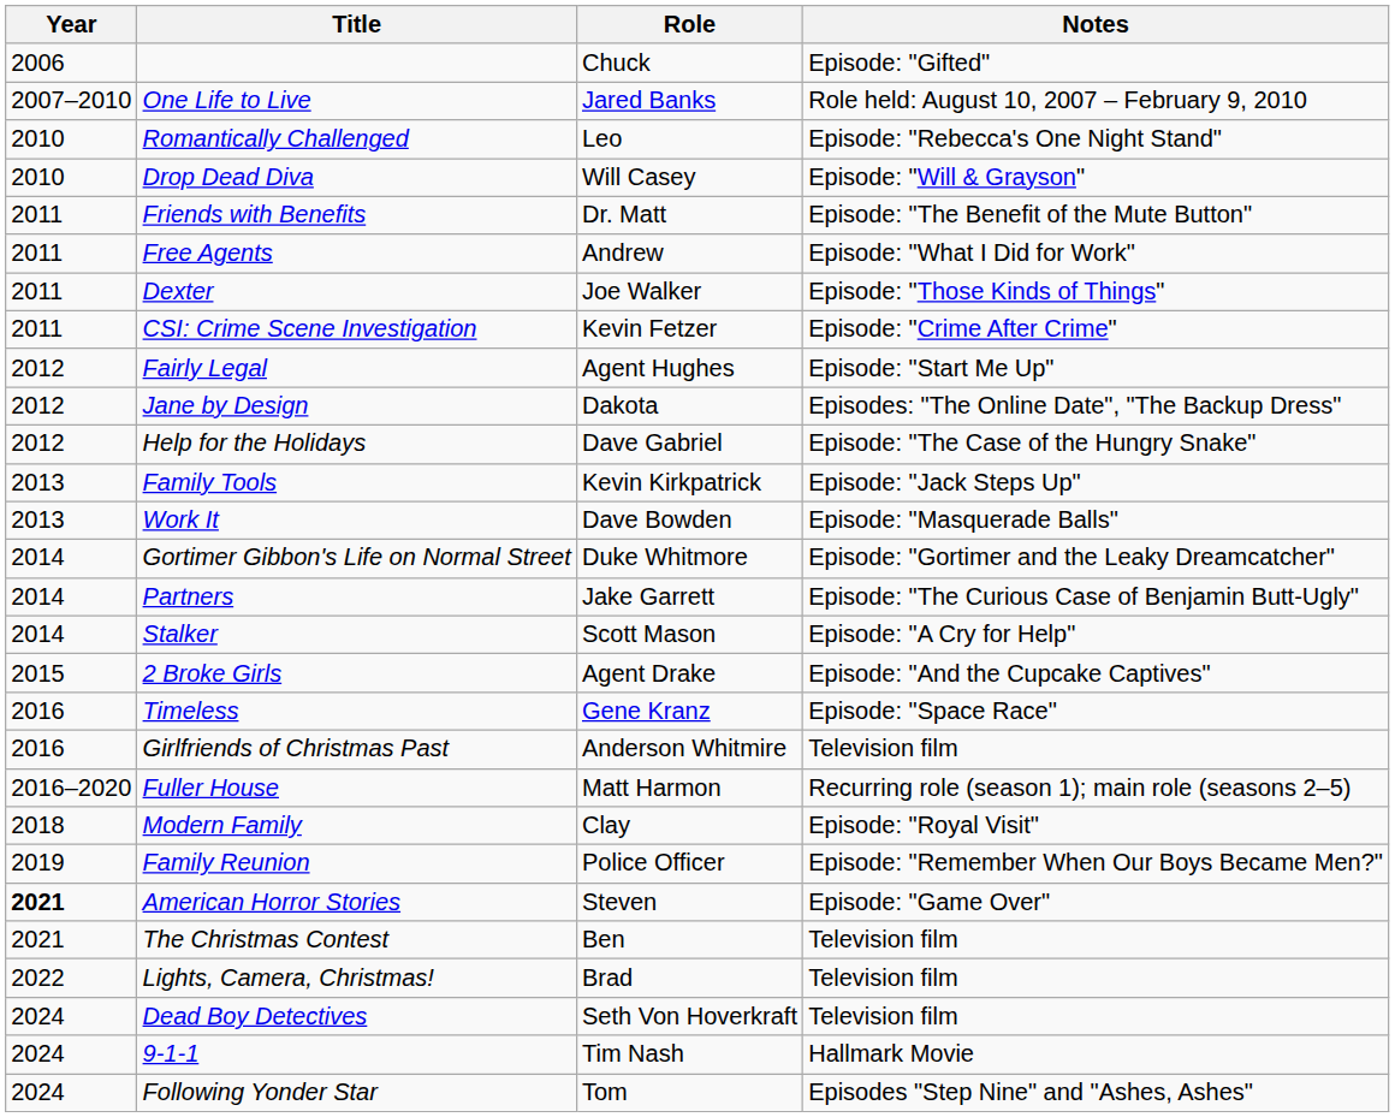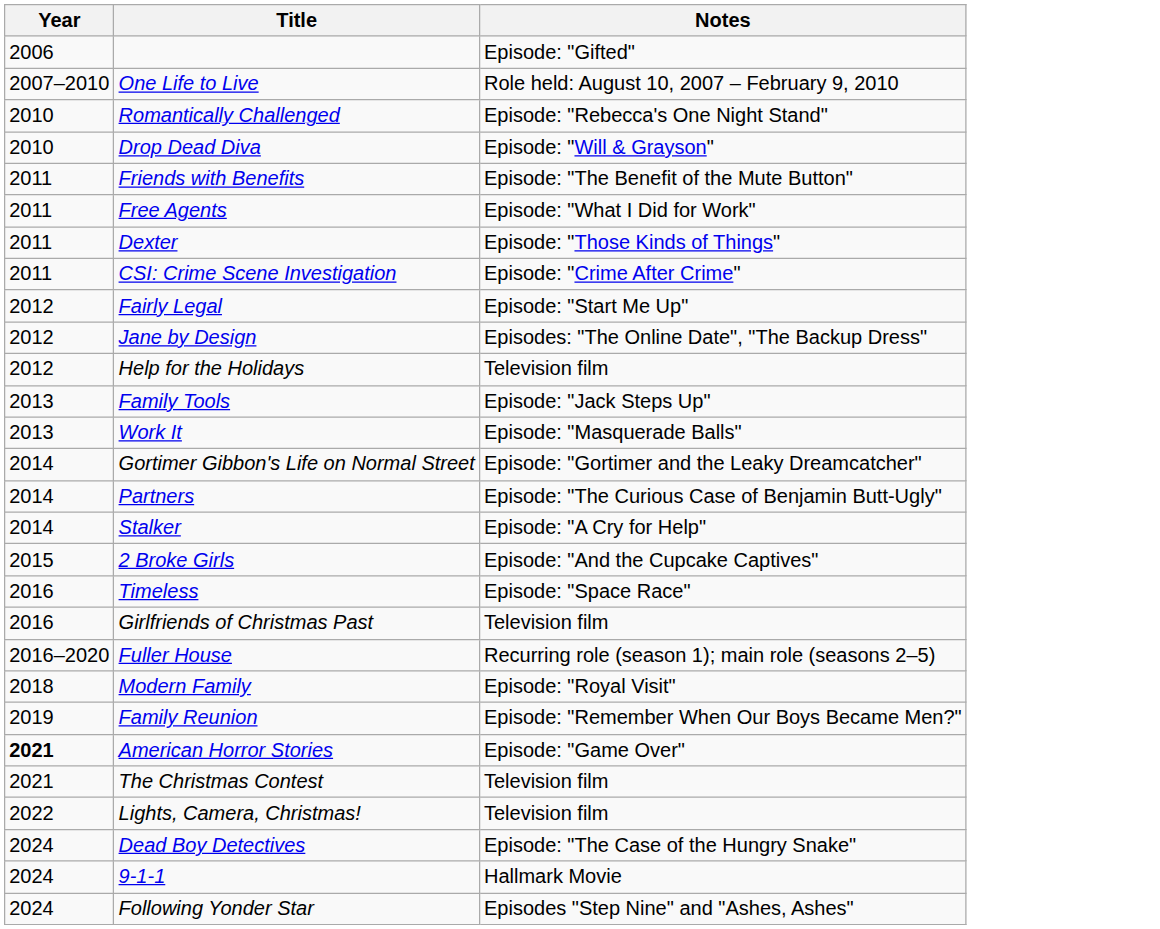 <table class="wikitable sortable">
 <tr>
 <th>Year</th>
 <th>Title</th>
-<th>Role</th>
 <th class="unsortable">Notes</th>
 </tr>
 <tr>
 <td>2006</td>
 <td><em></em></td>
-<td>Chuck</td>
 <td>Episode: "Gifted"</td>
 </tr>
 <tr>
 <td>2007–2010</td>
 <td><em><a href='#'>One Life to Live</a></em></td>
-<td><a href='#'>Jared Banks</a></td>
 <td>Role held: August 10, 2007 – February 9, 2010</td>
 </tr>
 <tr>
 <td>2010</td>
 <td><em><a href='#'>Romantically Challenged</a></em></td>
-<td>Leo</td>
 <td>Episode: "Rebecca's One Night Stand"</td>
 </tr>
 <tr>
 <td>2010</td>
 <td><em><a href='#'>Drop Dead Diva</a></em></td>
-<td>Will Casey</td>
 <td>Episode: "<a href='#'>Will & Grayson</a>"</td>
 </tr>
 <tr>
 <td>2011</td>
 <td><em><a href='#'>Friends with Benefits</a></em></td>
-<td>Dr. Matt</td>
 <td>Episode: "The Benefit of the Mute Button"</td>
 </tr>
 <tr>
 <td>2011</td>
 <td><em><a href='#'>Free Agents</a></em></td>
-<td>Andrew</td>
 <td>Episode: "What I Did for Work"</td>
 </tr>
 <tr>
 <td>2011</td>
 <td><em><a href='#'>Dexter</a></em></td>
-<td>Joe Walker</td>
 <td>Episode: "<a href='#'>Those Kinds of Things</a>"</td>
 </tr>
 <tr>
 <td>2011</td>
 <td><em><a href='#'>CSI: Crime Scene Investigation</a></em></td>
-<td>Kevin Fetzer</td>
 <td>Episode: "<a href='#'>Crime After Crime</a>"</td>
 </tr>
 <tr>
 <td>2012</td>
 <td><em><a href='#'>Fairly Legal</a></em></td>
-<td>Agent Hughes</td>
 <td>Episode: "Start Me Up"</td>
 </tr>
 <tr>
 <td>2012</td>
 <td><em><a href='#'>Jane by Design</a></em></td>
-<td>Dakota</td>
 <td>Episodes: "The Online Date", "The Backup Dress"</td>
 </tr>
 <tr>
 <td>2012</td>
 <td><em>Help for the Holidays</em></td>
-<td>Dave Gabriel</td>
-<td>Episode: "The Case of the Hungry Snake"</td>
+<td>Television film</td>
 </tr>
 <tr>
 <td>2013</td>
 <td><em><a href='#'>Family Tools</a></em></td>
-<td>Kevin Kirkpatrick</td>
 <td>Episode: "Jack Steps Up"</td>
 </tr>
 <tr>
 <td>2013</td>
 <td><em><a href='#'>Work It</a></em></td>
-<td>Dave Bowden</td>
 <td>Episode: "Masquerade Balls"</td>
 </tr>
 <tr>
 <td>2014</td>
 <td><em>Gortimer Gibbon's Life on Normal Street</em></td>
-<td>Duke Whitmore</td>
 <td>Episode: "Gortimer and the Leaky Dreamcatcher"</td>
 </tr>
 <tr>
 <td>2014</td>
 <td><em><a href='#'>Partners</a></em></td>
-<td>Jake Garrett</td>
 <td>Episode: "The Curious Case of Benjamin Butt-Ugly"</td>
 </tr>
 <tr>
 <td>2014</td>
 <td><em><a href='#'>Stalker</a></em></td>
-<td>Scott Mason</td>
 <td>Episode: "A Cry for Help"</td>
 </tr>
 <tr>
 <td>2015</td>
 <td><em><a href='#'>2 Broke Girls</a></em></td>
-<td>Agent Drake</td>
 <td>Episode: "And the Cupcake Captives"</td>
 </tr>
 <tr>
 <td>2016</td>
 <td><em><a href='#'>Timeless</a></em></td>
-<td><a href='#'>Gene Kranz</a></td>
 <td>Episode: "Space Race"</td>
 </tr>
 <tr>
 <td>2016</td>
 <td><em>Girlfriends of Christmas Past</em></td>
-<td>Anderson Whitmire</td>
 <td>Television film</td>
 </tr>
 <tr>
 <td>2016–2020</td>
 <td><em><a href='#'>Fuller House</a></em></td>
-<td>Matt Harmon</td>
 <td>Recurring role (season 1); main role (seasons 2–5)</td>
 </tr>
 <tr>
 <td>2018</td>
 <td><em><a href='#'>Modern Family</a></em></td>
-<td>Clay</td>
 <td>Episode: "Royal Visit"</td>
 </tr>
 <tr>
 <td>2019</td>
 <td><em><a href='#'>Family Reunion</a></em></td>
-<td>Police Officer</td>
 <td>Episode: "Remember When Our Boys Became Men?"</td>
 </tr>
 <tr>
 <td><strong>2021</strong></td>
 <td><em><a href='#'>American Horror Stories</a></em></td>
-<td>Steven</td>
 <td>Episode: "Game Over"</td>
 </tr>
 <tr>
 <td>2021</td>
 <td><em>The Christmas Contest</em></td>
-<td>Ben</td>
 <td>Television film</td>
 </tr>
 <tr>
 <td>2022</td>
 <td><em>Lights, Camera, Christmas!</em></td>
-<td>Brad</td>
 <td>Television film</td>
 </tr>
 <tr>
 <td>2024</td>
 <td><em><a href='#'>Dead Boy Detectives</a></em></td>
-<td>Seth Von Hoverkraft</td>
-<td>Television film</td>
+<td>Episode: "The Case of the Hungry Snake"</td>
 </tr>
 <tr>
 <td>2024</td>
 <td><em><a href='#'>9-1-1</a></em></td>
-<td>Tim Nash</td>
 <td>Hallmark Movie</td>
 </tr>
 <tr>
 <td>2024</td>
 <td><em>Following Yonder Star</em></td>
-<td>Tom</td>
 <td>Episodes "Step Nine" and "Ashes, Ashes"</td>
 </tr>
 </table>
